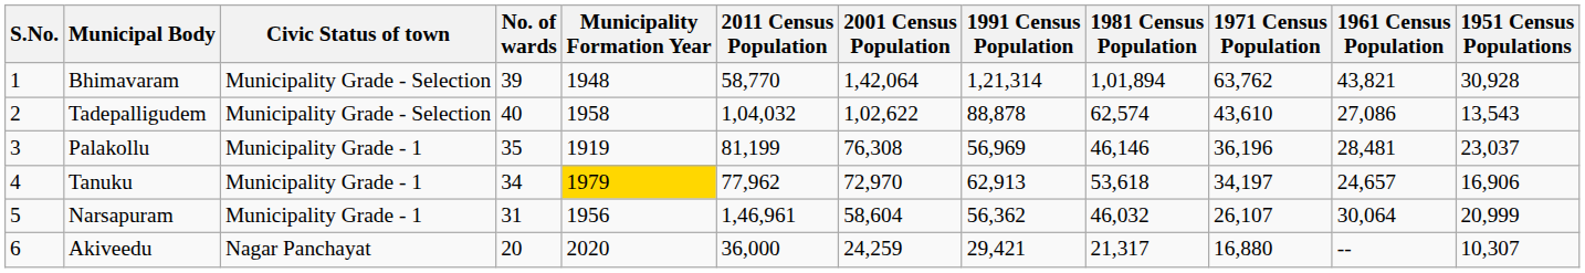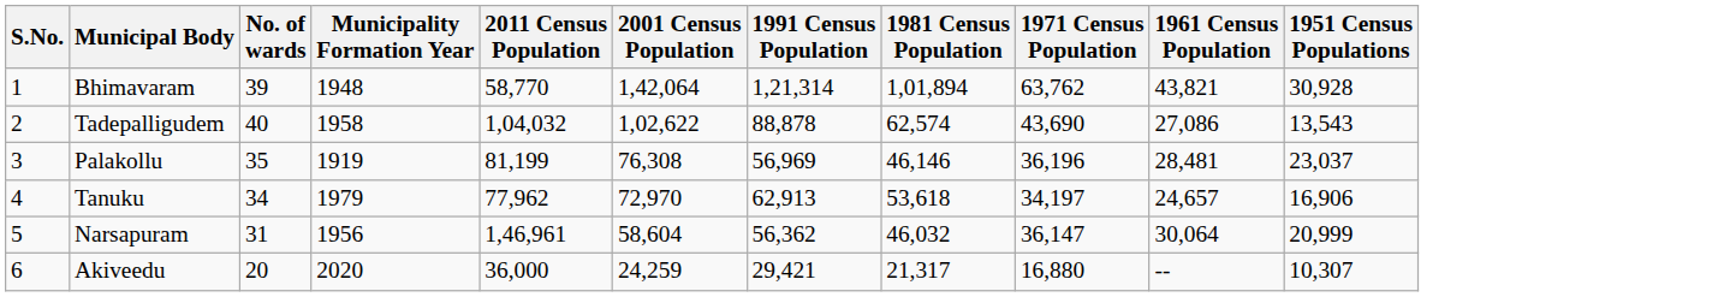 <table class="wikitable">
 <tr>
 <th>S.No.</th>
 <th>Municipal Body</th>
-<th>Civic Status of town</th>
 <th>No. of<br>wards</th>
 <th>Municipality<br>Formation Year</th>
 <th>2011 Census<br>Population</th>
 <th>2001 Census<br>Population</th>
 <th>1991 Census<br>Population</th>
 <th>1981 Census<br>Population</th>
 <th>1971 Census<br>Population</th>
 <th>1961 Census<br>Population</th>
 <th>1951 Census<br>Populations</th>
 </tr>
 <tr>
 <td>1</td>
 <td>Bhimavaram</td>
-<td>Municipality Grade - Selection</td>
 <td>39</td>
 <td>1948</td>
 <td>58,770</td>
 <td>1,42,064</td>
 <td>1,21,314</td>
 <td>1,01,894</td>
 <td>63,762</td>
 <td>43,821</td>
 <td>30,928</td>
 </tr>
 <tr>
 <td>2</td>
 <td>Tadepalligudem</td>
-<td>Municipality Grade - Selection</td>
 <td>40</td>
 <td>1958</td>
 <td>1,04,032</td>
 <td>1,02,622</td>
 <td>88,878</td>
 <td>62,574</td>
-<td>43,610</td>
+<td>43,690</td>
 <td>27,086</td>
 <td>13,543</td>
 </tr>
 <tr>
 <td>3</td>
 <td>Palakollu</td>
-<td>Municipality Grade - 1</td>
 <td>35</td>
 <td>1919</td>
 <td>81,199</td>
 <td>76,308</td>
 <td>56,969</td>
 <td>46,146</td>
 <td>36,196</td>
 <td>28,481</td>
 <td>23,037</td>
 </tr>
 <tr>
 <td>4</td>
 <td>Tanuku</td>
-<td>Municipality Grade - 1</td>
 <td>34</td>
-<td style="background: gold;">1979</td>
+<td>1979</td>
 <td>77,962</td>
 <td>72,970</td>
 <td>62,913</td>
 <td>53,618</td>
 <td>34,197</td>
 <td>24,657</td>
 <td>16,906</td>
 </tr>
 <tr>
 <td>5</td>
 <td>Narsapuram</td>
-<td>Municipality Grade - 1</td>
 <td>31</td>
 <td>1956</td>
 <td>1,46,961</td>
 <td>58,604</td>
 <td>56,362</td>
 <td>46,032</td>
-<td>26,107</td>
+<td>36,147</td>
 <td>30,064</td>
 <td>20,999</td>
 </tr>
 <tr>
 <td>6</td>
 <td>Akiveedu</td>
-<td>Nagar Panchayat</td>
 <td>20</td>
 <td>2020</td>
 <td>36,000</td>
 <td>24,259</td>
 <td>29,421</td>
 <td>21,317</td>
 <td>16,880</td>
 <td>--</td>
 <td>10,307</td>
 </tr>
 </table>
